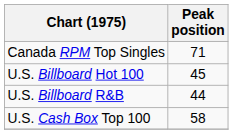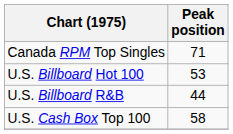 <table class="wikitable sortable">
 <tr>
 <th>Chart (1975)</th>
 <th>Peak<br>position</th>
 </tr>
 <tr>
 <td>Canada <em><a href='#'>RPM</a></em> Top Singles</td>
 <td style="text-align:center;">71</td>
 </tr>
 <tr>
 <td>U.S. <em><a href='#'>Billboard</a></em> <a href='#'>Hot 100</a></td>
-<td style="text-align:center;">45</td>
+<td style="text-align:center;">53</td>
 </tr>
 <tr>
 <td>U.S. <em><a href='#'>Billboard</a></em> <a href='#'>R&B</a></td>
 <td style="text-align:center;">44</td>
 </tr>
 <tr>
 <td>U.S. <a href='#'><em>Cash Box</em></a> Top 100</td>
 <td align="center">58</td>
 </tr>
 <tr>
 </tr>
 </table>
